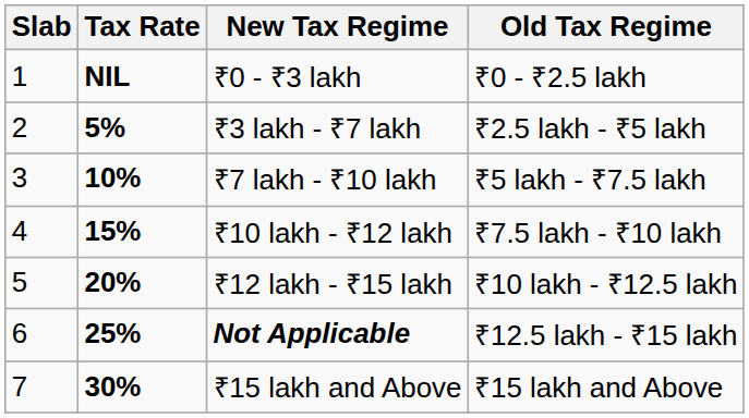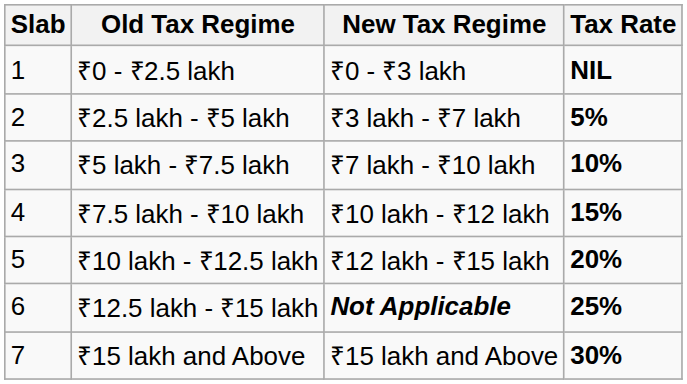 <table class="wikitable floatright">
 <tr>
 <th>Slab</th>
+<th>Old Tax Regime</th>
+<th>New Tax Regime</th>
 <th>Tax Rate</th>
-<th>New Tax Regime</th>
-<th>Old Tax Regime</th>
 </tr>
 <tr>
 <td>1</td>
+<td>₹0 - ₹2.5 lakh</td>
+<td>₹0 - ₹3 lakh</td>
 <td><strong>NIL</strong></td>
-<td>₹0 - ₹3 lakh</td>
-<td>₹0 - ₹2.5 lakh</td>
 </tr>
 <tr>
 <td>2</td>
+<td>₹2.5 lakh - ₹5 lakh</td>
+<td>₹3 lakh - ₹7 lakh</td>
 <td><strong>5%</strong></td>
-<td>₹3 lakh - ₹7 lakh</td>
-<td>₹2.5 lakh - ₹5 lakh</td>
 </tr>
 <tr>
 <td>3</td>
+<td>₹5 lakh - ₹7.5 lakh</td>
+<td>₹7 lakh - ₹10 lakh</td>
 <td><strong>10%</strong></td>
-<td>₹7 lakh - ₹10 lakh</td>
-<td>₹5 lakh - ₹7.5 lakh</td>
 </tr>
 <tr>
 <td>4</td>
+<td>₹7.5 lakh - ₹10 lakh</td>
+<td>₹10 lakh - ₹12 lakh</td>
 <td><strong>15%</strong></td>
-<td>₹10 lakh - ₹12 lakh</td>
-<td>₹7.5 lakh - ₹10 lakh</td>
 </tr>
 <tr>
 <td>5</td>
+<td>₹10 lakh - ₹12.5 lakh</td>
+<td>₹12 lakh - ₹15 lakh</td>
 <td><strong>20%</strong></td>
-<td>₹12 lakh - ₹15 lakh</td>
-<td>₹10 lakh - ₹12.5 lakh</td>
 </tr>
 <tr>
 <td>6</td>
+<td>₹12.5 lakh - ₹15 lakh</td>
+<td><strong><em>Not Applicable</em></strong></td>
 <td><strong>25%</strong></td>
-<td><strong><em>Not Applicable</em></strong></td>
-<td>₹12.5 lakh - ₹15 lakh</td>
 </tr>
 <tr>
 <td>7</td>
-<td><strong>30%</strong></td>
 <td>₹15 lakh and Above</td>
 <td>₹15 lakh and Above</td>
+<td><strong>30%</strong></td>
 </tr>
 </table>
